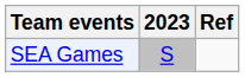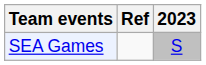 <table style='font-size: 90%; text-align:center;' class='wikitable'>
 <tr>
 <th>Team events</th>
+<th>Ref</th>
 <th>2023</th>
-<th>Ref</th>
 </tr>
 <tr>
 <td bgcolor="#ECF2FF"; align="left"><a href='#'>SEA Games</a></td>
+<td></td>
 <td bgcolor=silver><a href='#'>S</a></td>
-<td></td>
 </tr>
 </table>
